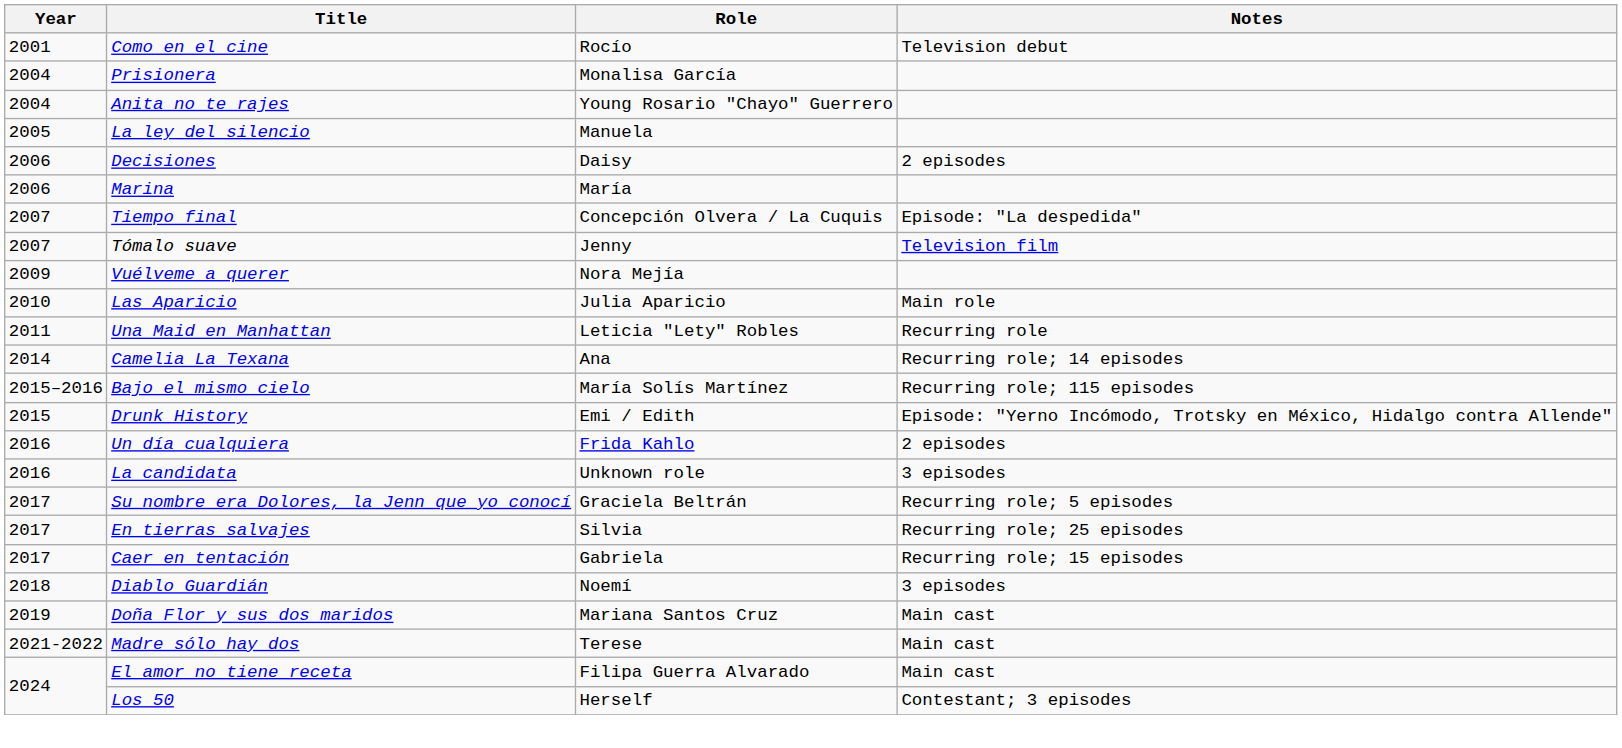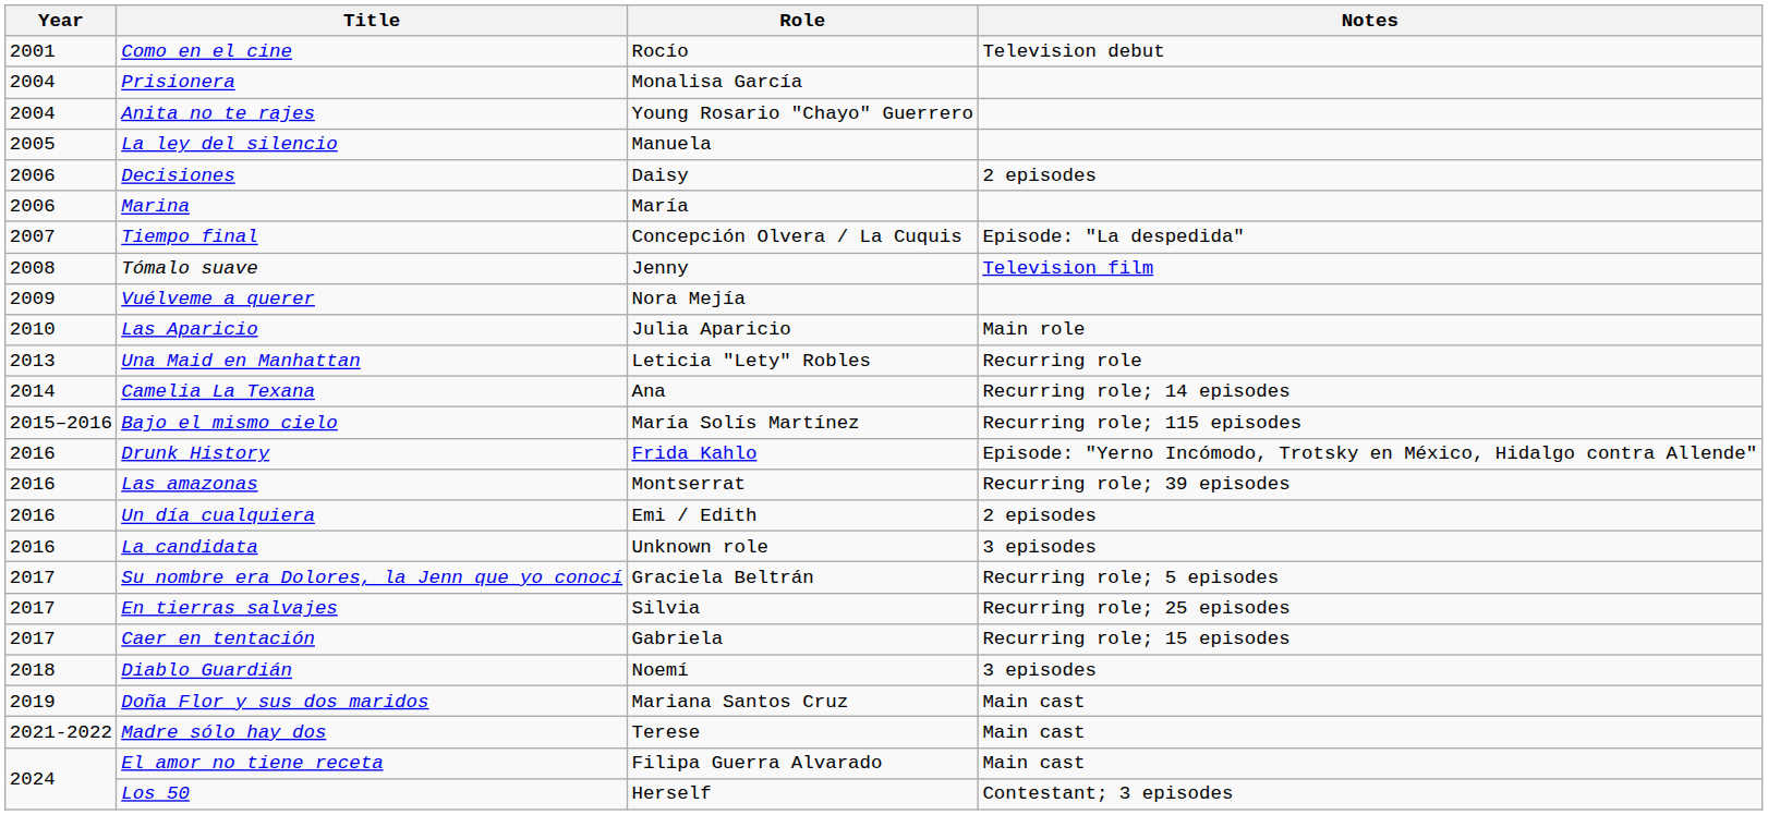 <table class="wikitable sortable">
 <tr>
 <th>Year</th>
 <th>Title</th>
 <th>Role</th>
 <th class="unsortable">Notes</th>
 </tr>
 <tr>
 <td>2001</td>
 <td><em><a href='#'>Como en el cine</a></em></td>
 <td>Rocío</td>
 <td>Television debut</td>
 </tr>
 <tr>
 <td>2004</td>
 <td><em><a href='#'>Prisionera</a></em></td>
 <td>Monalisa García</td>
 <td></td>
 </tr>
 <tr>
 <td>2004</td>
 <td><em><a href='#'>Anita no te rajes</a></em></td>
 <td>Young Rosario "Chayo" Guerrero</td>
 <td></td>
 </tr>
 <tr>
 <td>2005</td>
 <td><em><a href='#'>La ley del silencio</a></em></td>
 <td>Manuela</td>
 <td></td>
 </tr>
 <tr>
 <td>2006</td>
 <td><em><a href='#'>Decisiones</a></em></td>
 <td>Daisy</td>
 <td>2 episodes</td>
 </tr>
 <tr>
 <td>2006</td>
 <td><em><a href='#'>Marina</a></em></td>
 <td>María</td>
 <td></td>
 </tr>
 <tr>
 <td>2007</td>
 <td><em><a href='#'>Tiempo final</a></em></td>
 <td>Concepción Olvera / La Cuquis</td>
 <td>Episode: "La despedida"</td>
 </tr>
 <tr>
-<td>2007</td>
+<td>2008</td>
 <td><em>Tómalo suave</em></td>
 <td>Jenny</td>
 <td><a href='#'>Television film</a></td>
 </tr>
 <tr>
 <td>2009</td>
 <td><em><a href='#'>Vuélveme a querer</a></em></td>
 <td>Nora Mejía</td>
 <td></td>
 </tr>
 <tr>
 <td>2010</td>
 <td><em><a href='#'>Las Aparicio</a></em></td>
 <td>Julia Aparicio</td>
 <td>Main role</td>
 </tr>
 <tr>
-<td>2011</td>
+<td>2013</td>
 <td><em><a href='#'>Una Maid en Manhattan</a></em></td>
 <td>Leticia "Lety" Robles</td>
 <td>Recurring role</td>
 </tr>
 <tr>
 <td>2014</td>
 <td><em><a href='#'>Camelia La Texana</a></em></td>
 <td>Ana</td>
 <td>Recurring role; 14 episodes</td>
 </tr>
 <tr>
 <td>2015–2016</td>
 <td><em><a href='#'>Bajo el mismo cielo</a></em></td>
 <td>María Solís Martínez</td>
 <td>Recurring role; 115 episodes</td>
 </tr>
 <tr>
-<td>2015</td>
+<td>2016</td>
 <td><em><a href='#'>Drunk History</a></em></td>
-<td>Emi / Edith</td>
+<td><a href='#'>Frida Kahlo</a></td>
 <td>Episode: "Yerno Incómodo, Trotsky en México, Hidalgo contra Allende"</td>
 </tr>
 <tr>
 <td>2016</td>
+<td><em><a href='#'>Las amazonas</a></em></td>
+<td>Montserrat</td>
+<td>Recurring role; 39 episodes</td>
+</tr>
+<tr>
+<td>2016</td>
 <td><em><a href='#'>Un día cualquiera</a></em></td>
-<td><a href='#'>Frida Kahlo</a></td>
+<td>Emi / Edith</td>
 <td>2 episodes</td>
 </tr>
 <tr>
 <td>2016</td>
 <td><em><a href='#'>La candidata</a></em></td>
 <td>Unknown role</td>
 <td>3 episodes</td>
 </tr>
 <tr>
 <td>2017</td>
 <td><em><a href='#'>Su nombre era Dolores, la Jenn que yo conocí</a></em></td>
 <td>Graciela Beltrán</td>
 <td>Recurring role; 5 episodes</td>
 </tr>
 <tr>
 <td>2017</td>
 <td><em><a href='#'>En tierras salvajes</a></em></td>
 <td>Silvia</td>
 <td>Recurring role; 25 episodes</td>
 </tr>
 <tr>
 <td>2017</td>
 <td><em><a href='#'>Caer en tentación</a></em></td>
 <td>Gabriela</td>
 <td>Recurring role; 15 episodes</td>
 </tr>
 <tr>
 <td>2018</td>
 <td><em><a href='#'>Diablo Guardián</a></em></td>
 <td>Noemí</td>
 <td>3 episodes</td>
 </tr>
 <tr>
 <td>2019</td>
 <td><em><a href='#'>Doña Flor y sus dos maridos</a></em></td>
 <td>Mariana Santos Cruz</td>
 <td>Main cast</td>
 </tr>
 <tr>
 <td>2021-2022</td>
 <td><em><a href='#'>Madre sólo hay dos</a></em></td>
 <td>Terese</td>
 <td>Main cast</td>
 </tr>
 <tr>
 <td rowspan=2>2024</td>
 <td><em><a href='#'>El amor no tiene receta</a></em></td>
 <td>Filipa Guerra Alvarado</td>
 <td>Main cast</td>
 </tr>
 <tr>
 <td><em><a href='#'>Los 50</a></em></td>
 <td>Herself</td>
 <td>Contestant; 3 episodes</td>
 </tr>
 </table>
